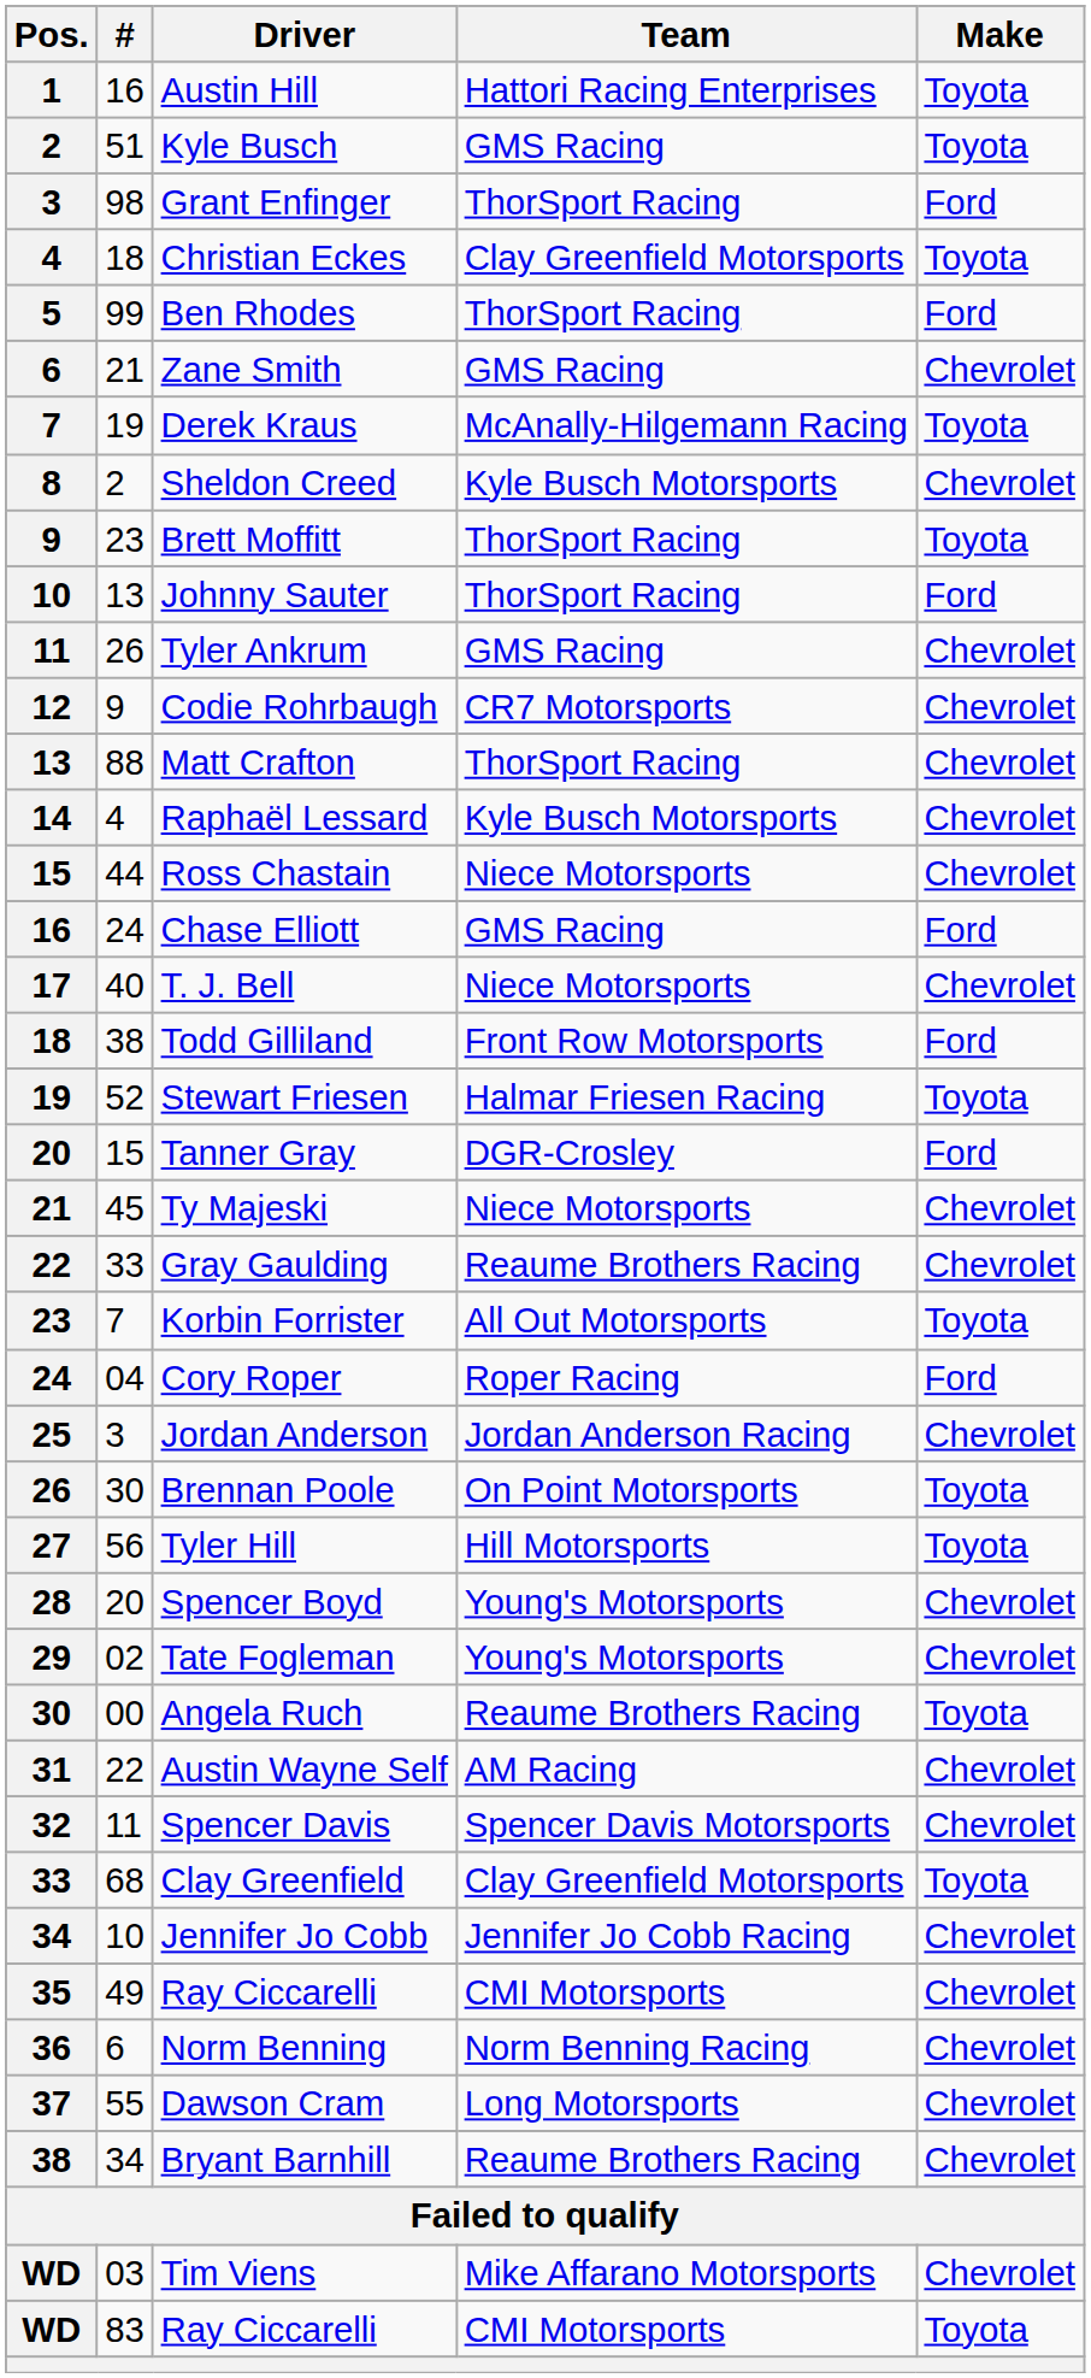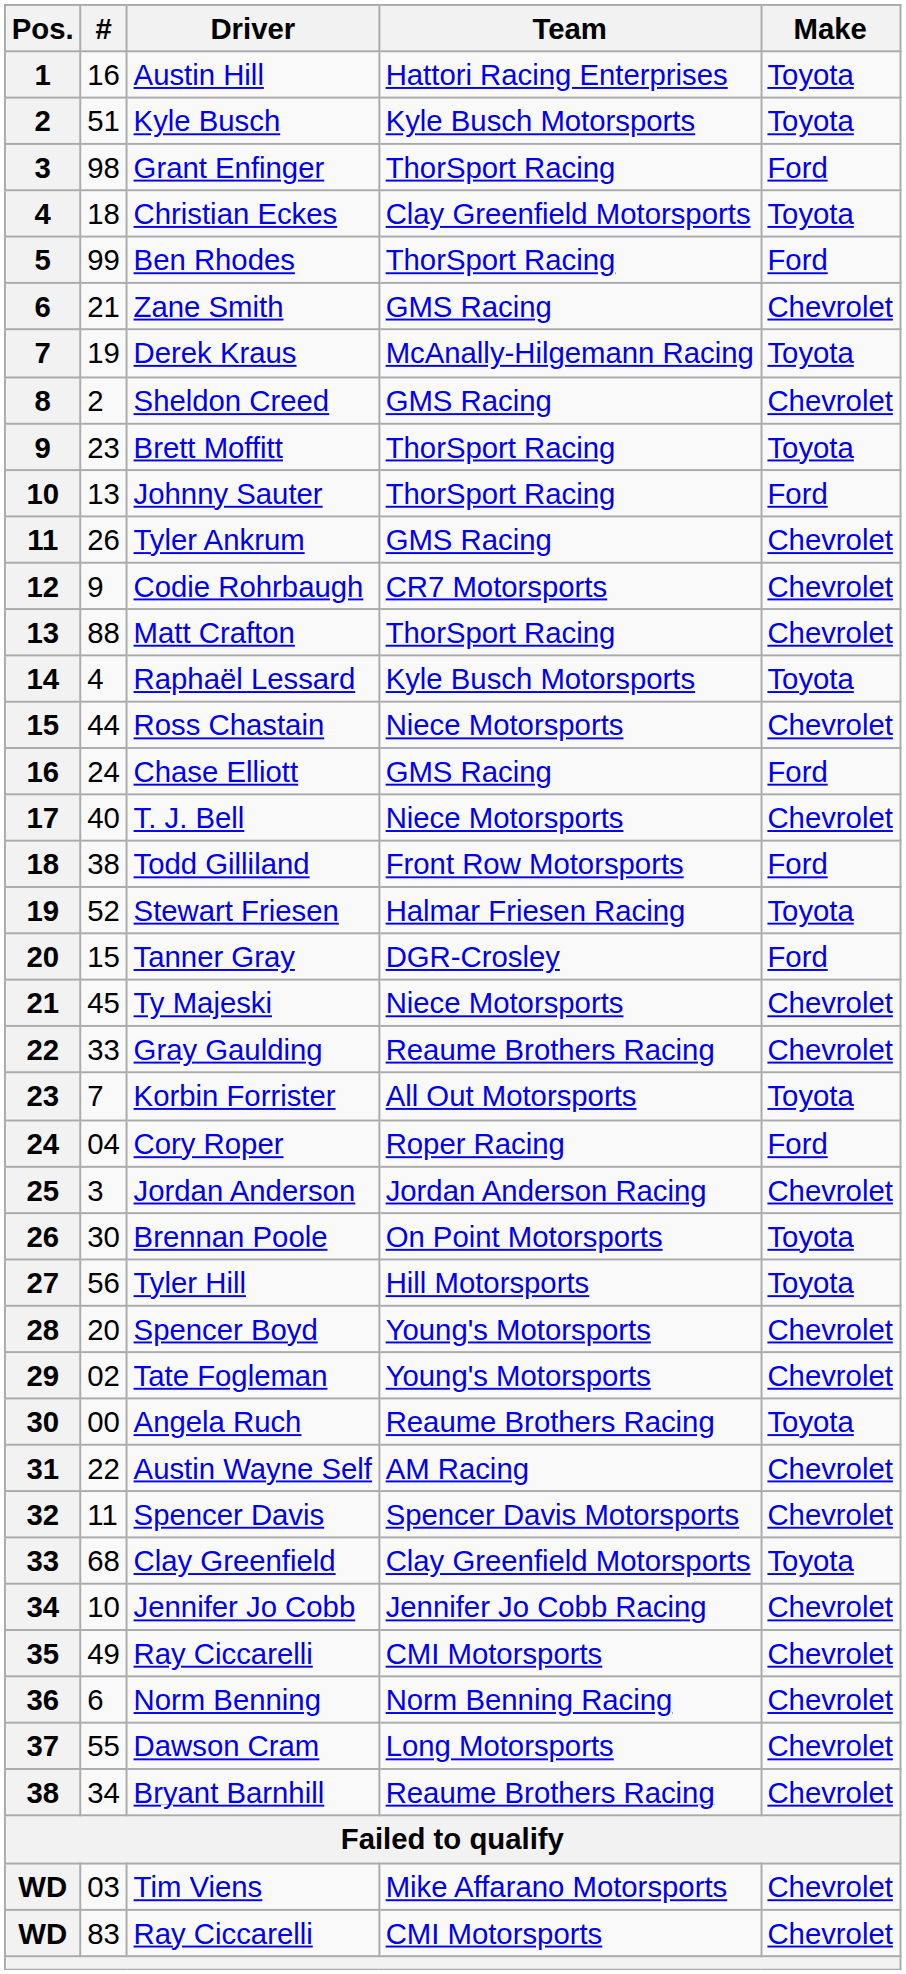 <table class="wikitable" style="font-size:95%">
 <tr>
 <th>Pos.</th>
 <th>#</th>
 <th>Driver</th>
 <th>Team</th>
 <th>Make</th>
 </tr>
 <tr>
 <th>1</th>
 <td>16</td>
 <td><a href='#'>Austin Hill</a></td>
 <td><a href='#'>Hattori Racing Enterprises</a></td>
 <td><a href='#'>Toyota</a></td>
 </tr>
 <tr>
 <th>2</th>
 <td>51</td>
 <td><a href='#'>Kyle Busch</a></td>
-<td><a href='#'>GMS Racing</a></td>
+<td><a href='#'>Kyle Busch Motorsports</a></td>
 <td><a href='#'>Toyota</a></td>
 </tr>
 <tr>
 <th>3</th>
 <td>98</td>
 <td><a href='#'>Grant Enfinger</a></td>
 <td><a href='#'>ThorSport Racing</a></td>
 <td><a href='#'>Ford</a></td>
 </tr>
 <tr>
 <th>4</th>
 <td>18</td>
 <td><a href='#'>Christian Eckes</a></td>
 <td><a href='#'>Clay Greenfield Motorsports</a></td>
 <td><a href='#'>Toyota</a></td>
 </tr>
 <tr>
 <th>5</th>
 <td>99</td>
 <td><a href='#'>Ben Rhodes</a></td>
 <td><a href='#'>ThorSport Racing</a></td>
 <td><a href='#'>Ford</a></td>
 </tr>
 <tr>
 <th>6</th>
 <td>21</td>
 <td><a href='#'>Zane Smith</a></td>
 <td><a href='#'>GMS Racing</a></td>
 <td><a href='#'>Chevrolet</a></td>
 </tr>
 <tr>
 <th>7</th>
 <td>19</td>
 <td><a href='#'>Derek Kraus</a></td>
 <td><a href='#'>McAnally-Hilgemann Racing</a></td>
 <td><a href='#'>Toyota</a></td>
 </tr>
 <tr>
 <th>8</th>
 <td>2</td>
 <td><a href='#'>Sheldon Creed</a></td>
-<td><a href='#'>Kyle Busch Motorsports</a></td>
+<td><a href='#'>GMS Racing</a></td>
 <td><a href='#'>Chevrolet</a></td>
 </tr>
 <tr>
 <th>9</th>
 <td>23</td>
 <td><a href='#'>Brett Moffitt</a></td>
 <td><a href='#'>ThorSport Racing</a></td>
 <td><a href='#'>Toyota</a></td>
 </tr>
 <tr>
 <th>10</th>
 <td>13</td>
 <td><a href='#'>Johnny Sauter</a></td>
 <td><a href='#'>ThorSport Racing</a></td>
 <td><a href='#'>Ford</a></td>
 </tr>
 <tr>
 <th>11</th>
 <td>26</td>
 <td><a href='#'>Tyler Ankrum</a></td>
 <td><a href='#'>GMS Racing</a></td>
 <td><a href='#'>Chevrolet</a></td>
 </tr>
 <tr>
 <th>12</th>
 <td>9</td>
 <td><a href='#'>Codie Rohrbaugh</a></td>
 <td><a href='#'>CR7 Motorsports</a></td>
 <td><a href='#'>Chevrolet</a></td>
 </tr>
 <tr>
 <th>13</th>
 <td>88</td>
 <td><a href='#'>Matt Crafton</a></td>
 <td><a href='#'>ThorSport Racing</a></td>
 <td><a href='#'>Chevrolet</a></td>
 </tr>
 <tr>
 <th>14</th>
 <td>4</td>
 <td><a href='#'>Raphaël Lessard</a></td>
 <td><a href='#'>Kyle Busch Motorsports</a></td>
-<td><a href='#'>Chevrolet</a></td>
+<td><a href='#'>Toyota</a></td>
 </tr>
 <tr>
 <th>15</th>
 <td>44</td>
 <td><a href='#'>Ross Chastain</a></td>
 <td><a href='#'>Niece Motorsports</a></td>
 <td><a href='#'>Chevrolet</a></td>
 </tr>
 <tr>
 <th>16</th>
 <td>24</td>
 <td><a href='#'>Chase Elliott</a></td>
 <td><a href='#'>GMS Racing</a></td>
 <td><a href='#'>Ford</a></td>
 </tr>
 <tr>
 <th>17</th>
 <td>40</td>
 <td><a href='#'>T. J. Bell</a></td>
 <td><a href='#'>Niece Motorsports</a></td>
 <td><a href='#'>Chevrolet</a></td>
 </tr>
 <tr>
 <th>18</th>
 <td>38</td>
 <td><a href='#'>Todd Gilliland</a></td>
 <td><a href='#'>Front Row Motorsports</a></td>
 <td><a href='#'>Ford</a></td>
 </tr>
 <tr>
 <th>19</th>
 <td>52</td>
 <td><a href='#'>Stewart Friesen</a></td>
 <td><a href='#'>Halmar Friesen Racing</a></td>
 <td><a href='#'>Toyota</a></td>
 </tr>
 <tr>
 <th>20</th>
 <td>15</td>
 <td><a href='#'>Tanner Gray</a></td>
 <td><a href='#'>DGR-Crosley</a></td>
 <td><a href='#'>Ford</a></td>
 </tr>
 <tr>
 <th>21</th>
 <td>45</td>
 <td><a href='#'>Ty Majeski</a></td>
 <td><a href='#'>Niece Motorsports</a></td>
 <td><a href='#'>Chevrolet</a></td>
 </tr>
 <tr>
 <th>22</th>
 <td>33</td>
 <td><a href='#'>Gray Gaulding</a></td>
 <td><a href='#'>Reaume Brothers Racing</a></td>
 <td><a href='#'>Chevrolet</a></td>
 </tr>
 <tr>
 <th>23</th>
 <td>7</td>
 <td><a href='#'>Korbin Forrister</a></td>
 <td><a href='#'>All Out Motorsports</a></td>
 <td><a href='#'>Toyota</a></td>
 </tr>
 <tr>
 <th>24</th>
 <td>04</td>
 <td><a href='#'>Cory Roper</a></td>
 <td><a href='#'>Roper Racing</a></td>
 <td><a href='#'>Ford</a></td>
 </tr>
 <tr>
 <th>25</th>
 <td>3</td>
 <td><a href='#'>Jordan Anderson</a></td>
 <td><a href='#'>Jordan Anderson Racing</a></td>
 <td><a href='#'>Chevrolet</a></td>
 </tr>
 <tr>
 <th>26</th>
 <td>30</td>
 <td><a href='#'>Brennan Poole</a></td>
 <td><a href='#'>On Point Motorsports</a></td>
 <td><a href='#'>Toyota</a></td>
 </tr>
 <tr>
 <th>27</th>
 <td>56</td>
 <td><a href='#'>Tyler Hill</a></td>
 <td><a href='#'>Hill Motorsports</a></td>
 <td><a href='#'>Toyota</a></td>
 </tr>
 <tr>
 <th>28</th>
 <td>20</td>
 <td><a href='#'>Spencer Boyd</a></td>
 <td><a href='#'>Young's Motorsports</a></td>
 <td><a href='#'>Chevrolet</a></td>
 </tr>
 <tr>
 <th>29</th>
 <td>02</td>
 <td><a href='#'>Tate Fogleman</a></td>
 <td><a href='#'>Young's Motorsports</a></td>
 <td><a href='#'>Chevrolet</a></td>
 </tr>
 <tr>
 <th>30</th>
 <td>00</td>
 <td><a href='#'>Angela Ruch</a></td>
 <td><a href='#'>Reaume Brothers Racing</a></td>
 <td><a href='#'>Toyota</a></td>
 </tr>
 <tr>
 <th>31</th>
 <td>22</td>
 <td><a href='#'>Austin Wayne Self</a></td>
 <td><a href='#'>AM Racing</a></td>
 <td><a href='#'>Chevrolet</a></td>
 </tr>
 <tr>
 <th>32</th>
 <td>11</td>
 <td><a href='#'>Spencer Davis</a></td>
 <td><a href='#'>Spencer Davis Motorsports</a></td>
 <td><a href='#'>Chevrolet</a></td>
 </tr>
 <tr>
 <th>33</th>
 <td>68</td>
 <td><a href='#'>Clay Greenfield</a></td>
 <td><a href='#'>Clay Greenfield Motorsports</a></td>
 <td><a href='#'>Toyota</a></td>
 </tr>
 <tr>
 <th>34</th>
 <td>10</td>
 <td><a href='#'>Jennifer Jo Cobb</a></td>
 <td><a href='#'>Jennifer Jo Cobb Racing</a></td>
 <td><a href='#'>Chevrolet</a></td>
 </tr>
 <tr>
 <th>35</th>
 <td>49</td>
 <td><a href='#'>Ray Ciccarelli</a></td>
 <td><a href='#'>CMI Motorsports</a></td>
 <td><a href='#'>Chevrolet</a></td>
 </tr>
 <tr>
 <th>36</th>
 <td>6</td>
 <td><a href='#'>Norm Benning</a></td>
 <td><a href='#'>Norm Benning Racing</a></td>
 <td><a href='#'>Chevrolet</a></td>
 </tr>
 <tr>
 <th>37</th>
 <td>55</td>
 <td><a href='#'>Dawson Cram</a></td>
 <td><a href='#'>Long Motorsports</a></td>
 <td><a href='#'>Chevrolet</a></td>
 </tr>
 <tr>
 <th>38</th>
 <td>34</td>
 <td><a href='#'>Bryant Barnhill</a></td>
 <td><a href='#'>Reaume Brothers Racing</a></td>
 <td><a href='#'>Chevrolet</a></td>
 </tr>
 <tr>
 <th colspan="5">Failed to qualify</th>
 </tr>
 <tr>
 <th>WD</th>
 <td>03</td>
 <td><a href='#'>Tim Viens</a></td>
 <td><a href='#'>Mike Affarano Motorsports</a></td>
 <td><a href='#'>Chevrolet</a></td>
 </tr>
 <tr>
 <th>WD</th>
 <td>83</td>
 <td><a href='#'>Ray Ciccarelli</a></td>
 <td><a href='#'>CMI Motorsports</a></td>
-<td><a href='#'>Toyota</a></td>
+<td><a href='#'>Chevrolet</a></td>
 </tr>
 <tr>
 <th colspan="5"></th>
 </tr>
 </table>
